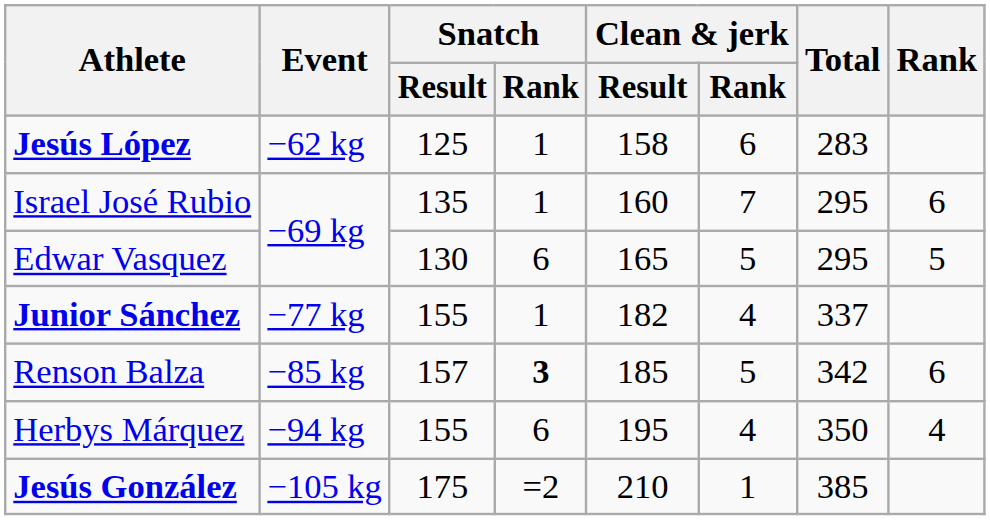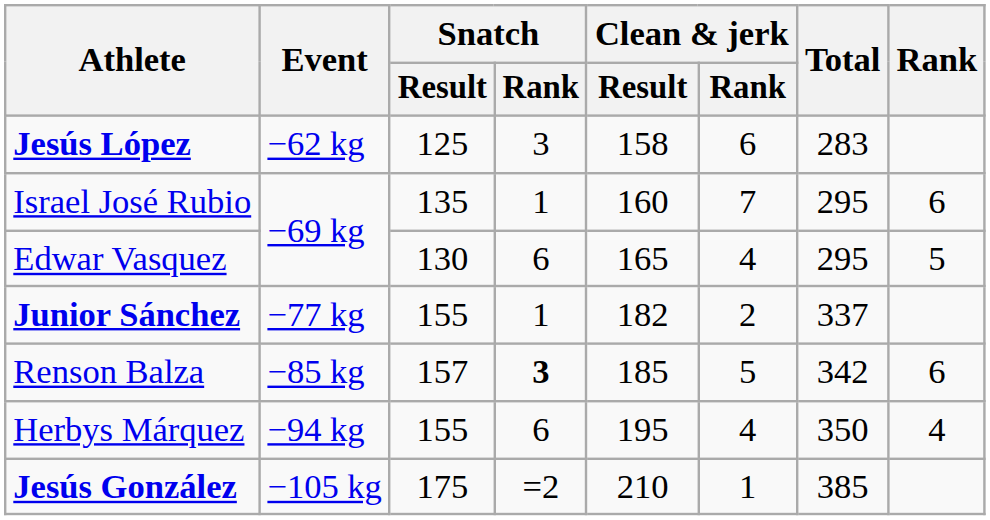 <table class="wikitable" style="font-size:90%">
 <tr>
 <th rowspan=2>Athlete</th>
 <th rowspan=2>Event</th>
 <th colspan="2">Snatch</th>
 <th colspan="2">Clean & jerk</th>
 <th rowspan="2">Total</th>
 <th rowspan="2">Rank</th>
 </tr>
 <tr style="font-size:95%">
 <th>Result</th>
 <th>Rank</th>
 <th>Result</th>
 <th>Rank</th>
 </tr>
 <tr align=center>
 <td align=left><strong><a href='#'>Jesús López</a></strong></td>
 <td align=left><a href='#'>−62 kg</a></td>
 <td>125</td>
-<td>1</td>
+<td>3</td>
 <td>158</td>
 <td>6</td>
 <td>283</td>
 <td></td>
 </tr>
 <tr align=center>
 <td align=left><a href='#'>Israel José Rubio</a></td>
 <td align=left rowspan=2><a href='#'>−69 kg</a></td>
 <td>135</td>
 <td>1</td>
 <td>160</td>
 <td>7</td>
 <td>295</td>
 <td>6</td>
 </tr>
 <tr align=center>
 <td align=left><a href='#'>Edwar Vasquez</a></td>
 <td>130</td>
 <td>6</td>
 <td>165</td>
-<td>5</td>
+<td>4</td>
 <td>295</td>
 <td>5</td>
 </tr>
 <tr align=center>
 <td align=left><strong><a href='#'>Junior Sánchez</a></strong></td>
 <td align=left><a href='#'>−77 kg</a></td>
 <td>155</td>
 <td>1</td>
 <td>182</td>
-<td>4</td>
+<td>2</td>
 <td>337</td>
 <td></td>
 </tr>
 <tr align=center>
 <td align=left><a href='#'>Renson Balza</a></td>
 <td align=left><a href='#'>−85 kg</a></td>
 <td>157</td>
 <td><strong>3</strong></td>
 <td>185</td>
 <td>5</td>
 <td>342</td>
 <td>6</td>
 </tr>
 <tr align=center>
 <td align=left><a href='#'>Herbys Márquez</a></td>
 <td align=left><a href='#'>−94 kg</a></td>
 <td>155</td>
 <td>6</td>
 <td>195</td>
 <td>4</td>
 <td>350</td>
 <td>4</td>
 </tr>
 <tr align=center>
 <td align=left><strong><a href='#'>Jesús González</a></strong></td>
 <td align=left><a href='#'>−105 kg</a></td>
 <td>175</td>
 <td>=2</td>
 <td>210</td>
 <td>1</td>
 <td>385</td>
 <td></td>
 </tr>
 </table>
